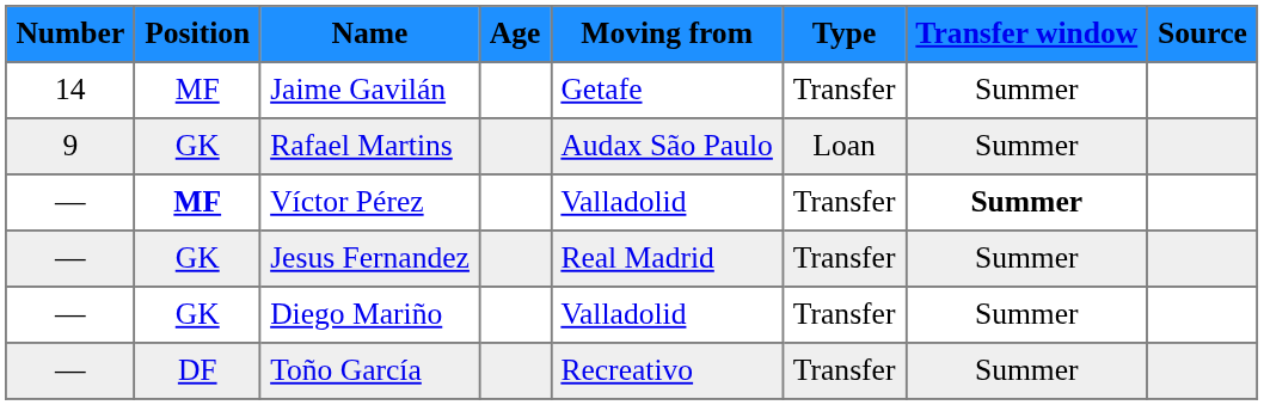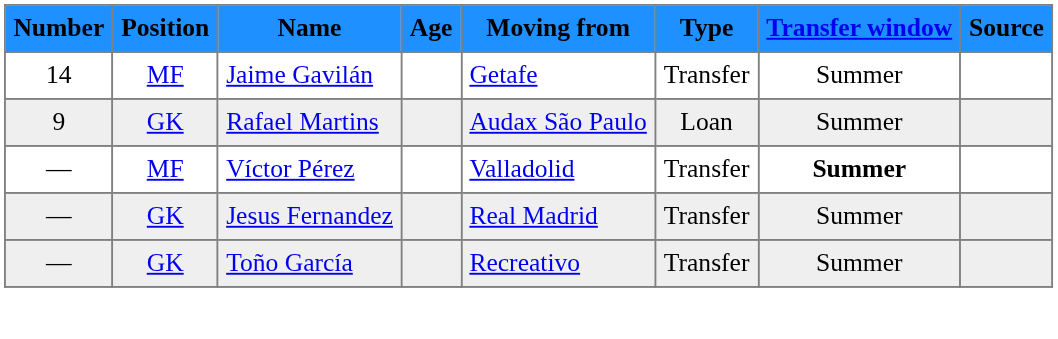 <table cellpadding="4" cellspacing="0" border="1" style="text-align: center; font-size: 85%; border: gray solid 1px; border-collapse: collapse;">
 <tr align="center" bgcolor="#1E90FF">
 <th>Number</th>
 <th>Position</th>
 <th>Name</th>
 <th>Age</th>
 <th>Moving from</th>
 <th>Type</th>
 <th><a href='#'>Transfer window</a></th>
 <th>Source</th>
 </tr>
 <tr>
 <td>14</td>
 <td><a href='#'>MF</a></td>
 <td align="left"> <a href='#'>Jaime Gavilán</a></td>
 <td></td>
 <td align="left"><a href='#'>Getafe</a></td>
 <td>Transfer</td>
 <td>Summer</td>
 <td></td>
 </tr>
 <tr bgcolor="#EFEFEF">
 <td>9</td>
 <td><a href='#'>GK</a></td>
 <td align="left"> <a href='#'>Rafael Martins</a></td>
 <td></td>
 <td align="left"> <a href='#'>Audax São Paulo</a></td>
 <td>Loan</td>
 <td>Summer</td>
 <td></td>
 </tr>
 <tr>
 <td>—</td>
-<td><strong><a href='#'>MF</a></strong></td>
+<td><a href='#'>MF</a></td>
 <td align="left"> <a href='#'>Víctor Pérez</a></td>
 <td></td>
 <td align="left"><a href='#'>Valladolid</a></td>
 <td>Transfer</td>
 <td><strong>Summer</strong></td>
 <td></td>
 </tr>
 <tr bgcolor="#EFEFEF">
 <td>—</td>
 <td><a href='#'>GK</a></td>
 <td align="left"> <a href='#'>Jesus Fernandez</a></td>
 <td></td>
 <td align="left"><a href='#'>Real Madrid</a></td>
 <td>Transfer</td>
 <td>Summer</td>
 <td></td>
 </tr>
-<tr>
+<tr bgcolor="#EFEFEF">
 <td>—</td>
 <td><a href='#'>GK</a></td>
-<td align="left"> <a href='#'>Diego Mariño</a></td>
-<td></td>
-<td align="left"><a href='#'>Valladolid</a></td>
-<td>Transfer</td>
-<td>Summer</td>
-<td></td>
-</tr>
-<tr bgcolor="#EFEFEF">
-<td>—</td>
-<td><a href='#'>DF</a></td>
 <td align="left"> <a href='#'>Toño García</a></td>
 <td></td>
 <td align="left"><a href='#'>Recreativo</a></td>
 <td>Transfer</td>
 <td>Summer</td>
 <td></td>
 </tr>
 </table>
